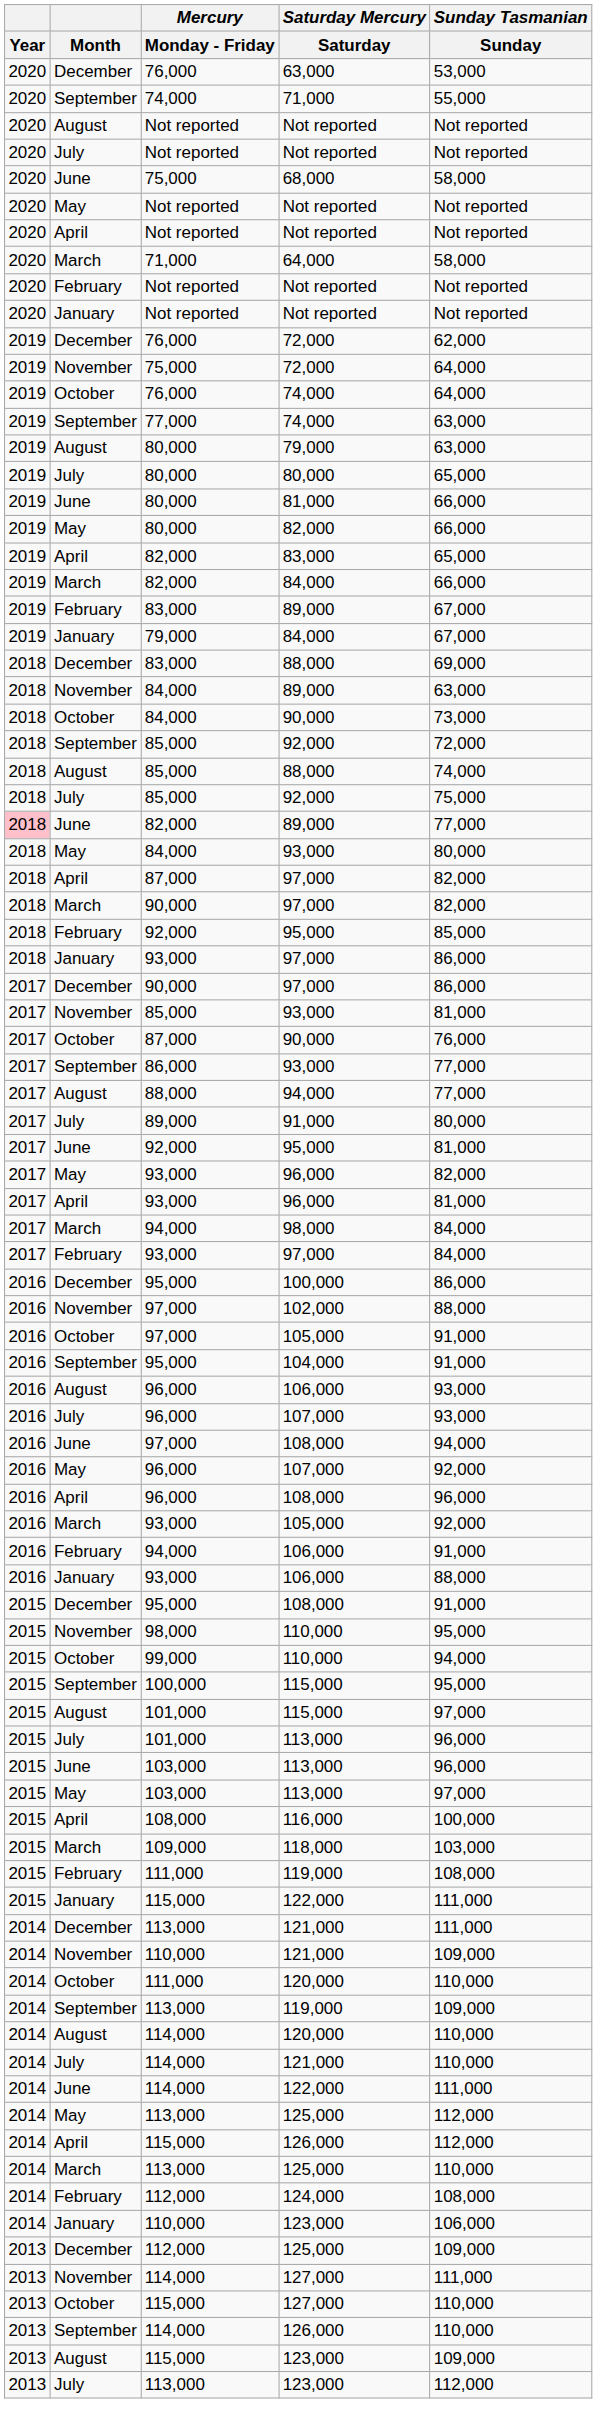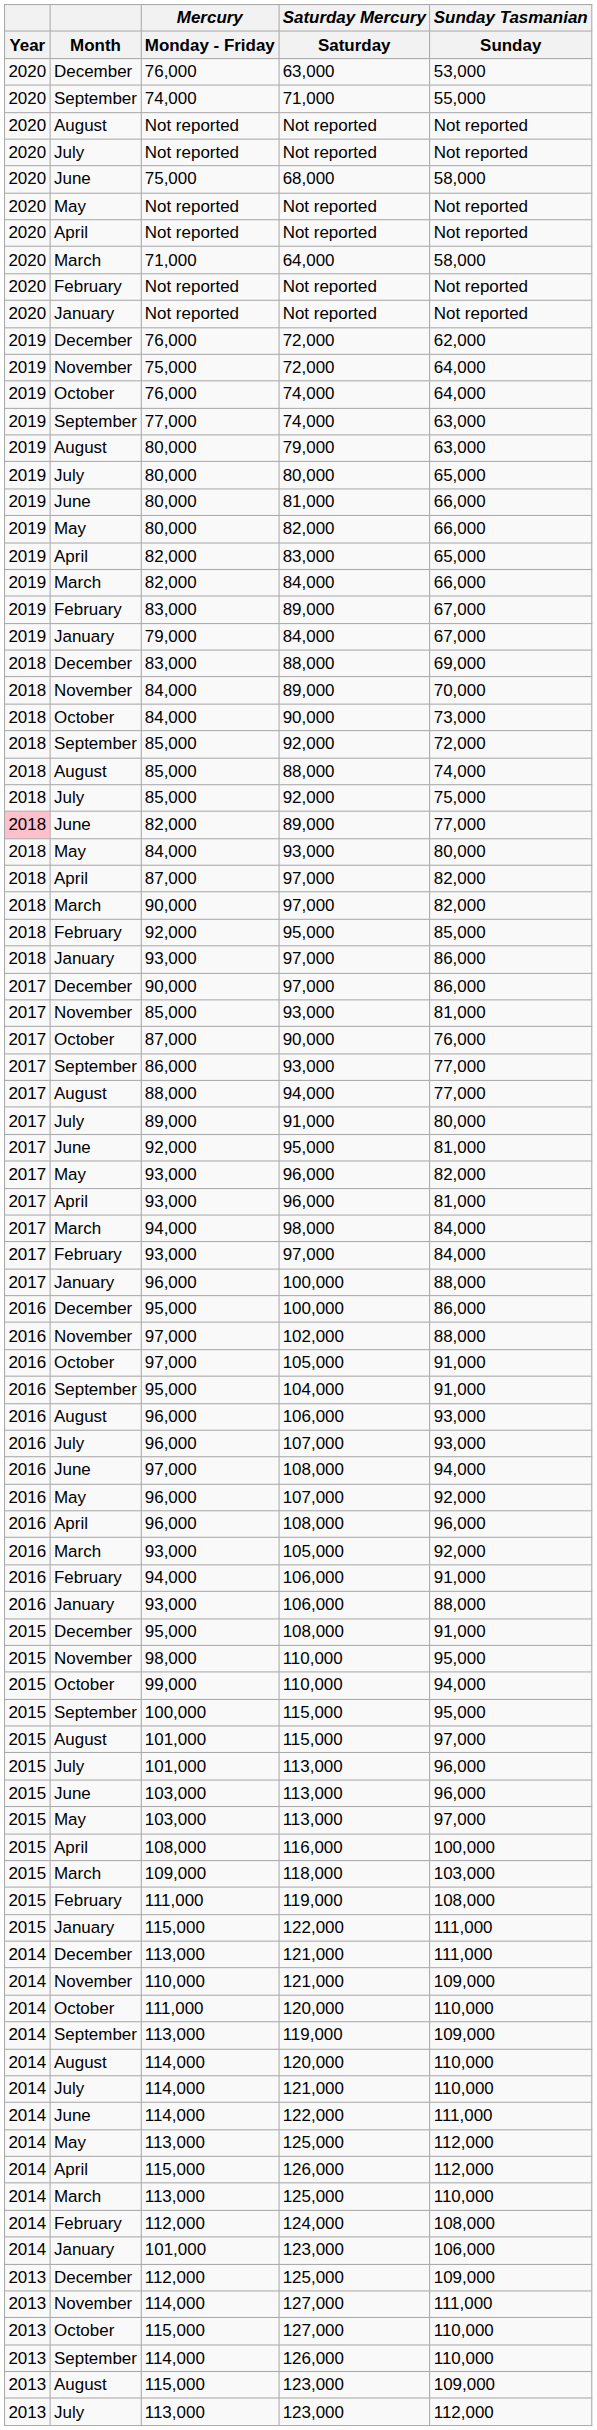 <table class="wikitable sortable mw-collapsible">
 <tr>
 <th></th>
 <th></th>
 <th><em>Mercury</em></th>
 <th><em>Saturday Mercury</em></th>
 <th><em>Sunday Tasmanian</em></th>
 </tr>
 <tr>
 <th>Year</th>
 <th>Month</th>
 <th>Monday - Friday</th>
 <th>Saturday</th>
 <th>Sunday</th>
 </tr>
 <tr>
 <td>2020</td>
 <td>December</td>
 <td>76,000</td>
 <td>63,000</td>
 <td>53,000</td>
 </tr>
 <tr>
 <td>2020</td>
 <td>September</td>
 <td>74,000</td>
 <td>71,000</td>
 <td>55,000</td>
 </tr>
 <tr>
 <td>2020</td>
 <td>August</td>
 <td>Not reported</td>
 <td>Not reported</td>
 <td>Not reported</td>
 </tr>
 <tr>
 <td>2020</td>
 <td>July</td>
 <td>Not reported</td>
 <td>Not reported</td>
 <td>Not reported</td>
 </tr>
 <tr>
 <td>2020</td>
 <td>June</td>
 <td>75,000</td>
 <td>68,000</td>
 <td>58,000</td>
 </tr>
 <tr>
 <td>2020</td>
 <td>May</td>
 <td>Not reported</td>
 <td>Not reported</td>
 <td>Not reported</td>
 </tr>
 <tr>
 <td>2020</td>
 <td>April</td>
 <td>Not reported</td>
 <td>Not reported</td>
 <td>Not reported</td>
 </tr>
 <tr>
 <td>2020</td>
 <td>March</td>
 <td>71,000</td>
 <td>64,000</td>
 <td>58,000</td>
 </tr>
 <tr>
 <td>2020</td>
 <td>February</td>
 <td>Not reported</td>
 <td>Not reported</td>
 <td>Not reported</td>
 </tr>
 <tr>
 <td>2020</td>
 <td>January</td>
 <td>Not reported</td>
 <td>Not reported</td>
 <td>Not reported</td>
 </tr>
 <tr>
 <td>2019</td>
 <td>December</td>
 <td>76,000</td>
 <td>72,000</td>
 <td>62,000</td>
 </tr>
 <tr>
 <td>2019</td>
 <td>November</td>
 <td>75,000</td>
 <td>72,000</td>
 <td>64,000</td>
 </tr>
 <tr>
 <td>2019</td>
 <td>October</td>
 <td>76,000</td>
 <td>74,000</td>
 <td>64,000</td>
 </tr>
 <tr>
 <td>2019</td>
 <td>September</td>
 <td>77,000</td>
 <td>74,000</td>
 <td>63,000</td>
 </tr>
 <tr>
 <td>2019</td>
 <td>August</td>
 <td>80,000</td>
 <td>79,000</td>
 <td>63,000</td>
 </tr>
 <tr>
 <td>2019</td>
 <td>July</td>
 <td>80,000</td>
 <td>80,000</td>
 <td>65,000</td>
 </tr>
 <tr>
 <td>2019</td>
 <td>June</td>
 <td>80,000</td>
 <td>81,000</td>
 <td>66,000</td>
 </tr>
 <tr>
 <td>2019</td>
 <td>May</td>
 <td>80,000</td>
 <td>82,000</td>
 <td>66,000</td>
 </tr>
 <tr>
 <td>2019</td>
 <td>April</td>
 <td>82,000</td>
 <td>83,000</td>
 <td>65,000</td>
 </tr>
 <tr>
 <td>2019</td>
 <td>March</td>
 <td>82,000</td>
 <td>84,000</td>
 <td>66,000</td>
 </tr>
 <tr>
 <td>2019</td>
 <td>February</td>
 <td>83,000</td>
 <td>89,000</td>
 <td>67,000</td>
 </tr>
 <tr>
 <td>2019</td>
 <td>January</td>
 <td>79,000</td>
 <td>84,000</td>
 <td>67,000</td>
 </tr>
 <tr>
 <td>2018</td>
 <td>December</td>
 <td>83,000</td>
 <td>88,000</td>
 <td>69,000</td>
 </tr>
 <tr>
 <td>2018</td>
 <td>November</td>
 <td>84,000</td>
 <td>89,000</td>
-<td>63,000</td>
+<td>70,000</td>
 </tr>
 <tr>
 <td>2018</td>
 <td>October</td>
 <td>84,000</td>
 <td>90,000</td>
 <td>73,000</td>
 </tr>
 <tr>
 <td>2018</td>
 <td>September</td>
 <td>85,000</td>
 <td>92,000</td>
 <td>72,000</td>
 </tr>
 <tr>
 <td>2018</td>
 <td>August</td>
 <td>85,000</td>
 <td>88,000</td>
 <td>74,000</td>
 </tr>
 <tr>
 <td>2018</td>
 <td>July</td>
 <td>85,000</td>
 <td>92,000</td>
 <td>75,000</td>
 </tr>
 <tr>
 <td style="background: pink;">2018</td>
 <td>June</td>
 <td>82,000</td>
 <td>89,000</td>
 <td>77,000</td>
 </tr>
 <tr>
 <td>2018</td>
 <td>May</td>
 <td>84,000</td>
 <td>93,000</td>
 <td>80,000</td>
 </tr>
 <tr>
 <td>2018</td>
 <td>April</td>
 <td>87,000</td>
 <td>97,000</td>
 <td>82,000</td>
 </tr>
 <tr>
 <td>2018</td>
 <td>March</td>
 <td>90,000</td>
 <td>97,000</td>
 <td>82,000</td>
 </tr>
 <tr>
 <td>2018</td>
 <td>February</td>
 <td>92,000</td>
 <td>95,000</td>
 <td>85,000</td>
 </tr>
 <tr>
 <td>2018</td>
 <td>January</td>
 <td>93,000</td>
 <td>97,000</td>
 <td>86,000</td>
 </tr>
 <tr>
 <td>2017</td>
 <td>December</td>
 <td>90,000</td>
 <td>97,000</td>
 <td>86,000</td>
 </tr>
 <tr>
 <td>2017</td>
 <td>November</td>
 <td>85,000</td>
 <td>93,000</td>
 <td>81,000</td>
 </tr>
 <tr>
 <td>2017</td>
 <td>October</td>
 <td>87,000</td>
 <td>90,000</td>
 <td>76,000</td>
 </tr>
 <tr>
 <td>2017</td>
 <td>September</td>
 <td>86,000</td>
 <td>93,000</td>
 <td>77,000</td>
 </tr>
 <tr>
 <td>2017</td>
 <td>August</td>
 <td>88,000</td>
 <td>94,000</td>
 <td>77,000</td>
 </tr>
 <tr>
 <td>2017</td>
 <td>July</td>
 <td>89,000</td>
 <td>91,000</td>
 <td>80,000</td>
 </tr>
 <tr>
 <td>2017</td>
 <td>June</td>
 <td>92,000</td>
 <td>95,000</td>
 <td>81,000</td>
 </tr>
 <tr>
 <td>2017</td>
 <td>May</td>
 <td>93,000</td>
 <td>96,000</td>
 <td>82,000</td>
 </tr>
 <tr>
 <td>2017</td>
 <td>April</td>
 <td>93,000</td>
 <td>96,000</td>
 <td>81,000</td>
 </tr>
 <tr>
 <td>2017</td>
 <td>March</td>
 <td>94,000</td>
 <td>98,000</td>
 <td>84,000</td>
 </tr>
 <tr>
 <td>2017</td>
 <td>February</td>
 <td>93,000</td>
 <td>97,000</td>
 <td>84,000</td>
+</tr>
+<tr>
+<td>2017</td>
+<td>January</td>
+<td>96,000</td>
+<td>100,000</td>
+<td>88,000</td>
 </tr>
 <tr>
 <td>2016</td>
 <td>December</td>
 <td>95,000</td>
 <td>100,000</td>
 <td>86,000</td>
 </tr>
 <tr>
 <td>2016</td>
 <td>November</td>
 <td>97,000</td>
 <td>102,000</td>
 <td>88,000</td>
 </tr>
 <tr>
 <td>2016</td>
 <td>October</td>
 <td>97,000</td>
 <td>105,000</td>
 <td>91,000</td>
 </tr>
 <tr>
 <td>2016</td>
 <td>September</td>
 <td>95,000</td>
 <td>104,000</td>
 <td>91,000</td>
 </tr>
 <tr>
 <td>2016</td>
 <td>August</td>
 <td>96,000</td>
 <td>106,000</td>
 <td>93,000</td>
 </tr>
 <tr>
 <td>2016</td>
 <td>July</td>
 <td>96,000</td>
 <td>107,000</td>
 <td>93,000</td>
 </tr>
 <tr>
 <td>2016</td>
 <td>June</td>
 <td>97,000</td>
 <td>108,000</td>
 <td>94,000</td>
 </tr>
 <tr>
 <td>2016</td>
 <td>May</td>
 <td>96,000</td>
 <td>107,000</td>
 <td>92,000</td>
 </tr>
 <tr>
 <td>2016</td>
 <td>April</td>
 <td>96,000</td>
 <td>108,000</td>
 <td>96,000</td>
 </tr>
 <tr>
 <td>2016</td>
 <td>March</td>
 <td>93,000</td>
 <td>105,000</td>
 <td>92,000</td>
 </tr>
 <tr>
 <td>2016</td>
 <td>February</td>
 <td>94,000</td>
 <td>106,000</td>
 <td>91,000</td>
 </tr>
 <tr>
 <td>2016</td>
 <td>January</td>
 <td>93,000</td>
 <td>106,000</td>
 <td>88,000</td>
 </tr>
 <tr>
 <td>2015</td>
 <td>December</td>
 <td>95,000</td>
 <td>108,000</td>
 <td>91,000</td>
 </tr>
 <tr>
 <td>2015</td>
 <td>November</td>
 <td>98,000</td>
 <td>110,000</td>
 <td>95,000</td>
 </tr>
 <tr>
 <td>2015</td>
 <td>October</td>
 <td>99,000</td>
 <td>110,000</td>
 <td>94,000</td>
 </tr>
 <tr>
 <td>2015</td>
 <td>September</td>
 <td>100,000</td>
 <td>115,000</td>
 <td>95,000</td>
 </tr>
 <tr>
 <td>2015</td>
 <td>August</td>
 <td>101,000</td>
 <td>115,000</td>
 <td>97,000</td>
 </tr>
 <tr>
 <td>2015</td>
 <td>July</td>
 <td>101,000</td>
 <td>113,000</td>
 <td>96,000</td>
 </tr>
 <tr>
 <td>2015</td>
 <td>June</td>
 <td>103,000</td>
 <td>113,000</td>
 <td>96,000</td>
 </tr>
 <tr>
 <td>2015</td>
 <td>May</td>
 <td>103,000</td>
 <td>113,000</td>
 <td>97,000</td>
 </tr>
 <tr>
 <td>2015</td>
 <td>April</td>
 <td>108,000</td>
 <td>116,000</td>
 <td>100,000</td>
 </tr>
 <tr>
 <td>2015</td>
 <td>March</td>
 <td>109,000</td>
 <td>118,000</td>
 <td>103,000</td>
 </tr>
 <tr>
 <td>2015</td>
 <td>February</td>
 <td>111,000</td>
 <td>119,000</td>
 <td>108,000</td>
 </tr>
 <tr>
 <td>2015</td>
 <td>January</td>
 <td>115,000</td>
 <td>122,000</td>
 <td>111,000</td>
 </tr>
 <tr>
 <td>2014</td>
 <td>December</td>
 <td>113,000</td>
 <td>121,000</td>
 <td>111,000</td>
 </tr>
 <tr>
 <td>2014</td>
 <td>November</td>
 <td>110,000</td>
 <td>121,000</td>
 <td>109,000</td>
 </tr>
 <tr>
 <td>2014</td>
 <td>October</td>
 <td>111,000</td>
 <td>120,000</td>
 <td>110,000</td>
 </tr>
 <tr>
 <td>2014</td>
 <td>September</td>
 <td>113,000</td>
 <td>119,000</td>
 <td>109,000</td>
 </tr>
 <tr>
 <td>2014</td>
 <td>August</td>
 <td>114,000</td>
 <td>120,000</td>
 <td>110,000</td>
 </tr>
 <tr>
 <td>2014</td>
 <td>July</td>
 <td>114,000</td>
 <td>121,000</td>
 <td>110,000</td>
 </tr>
 <tr>
 <td>2014</td>
 <td>June</td>
 <td>114,000</td>
 <td>122,000</td>
 <td>111,000</td>
 </tr>
 <tr>
 <td>2014</td>
 <td>May</td>
 <td>113,000</td>
 <td>125,000</td>
 <td>112,000</td>
 </tr>
 <tr>
 <td>2014</td>
 <td>April</td>
 <td>115,000</td>
 <td>126,000</td>
 <td>112,000</td>
 </tr>
 <tr>
 <td>2014</td>
 <td>March</td>
 <td>113,000</td>
 <td>125,000</td>
 <td>110,000</td>
 </tr>
 <tr>
 <td>2014</td>
 <td>February</td>
 <td>112,000</td>
 <td>124,000</td>
 <td>108,000</td>
 </tr>
 <tr>
 <td>2014</td>
 <td>January</td>
-<td>110,000</td>
+<td>101,000</td>
 <td>123,000</td>
 <td>106,000</td>
 </tr>
 <tr>
 <td>2013</td>
 <td>December</td>
 <td>112,000</td>
 <td>125,000</td>
 <td>109,000</td>
 </tr>
 <tr>
 <td>2013</td>
 <td>November</td>
 <td>114,000</td>
 <td>127,000</td>
 <td>111,000</td>
 </tr>
 <tr>
 <td>2013</td>
 <td>October</td>
 <td>115,000</td>
 <td>127,000</td>
 <td>110,000</td>
 </tr>
 <tr>
 <td>2013</td>
 <td>September</td>
 <td>114,000</td>
 <td>126,000</td>
 <td>110,000</td>
 </tr>
 <tr>
 <td>2013</td>
 <td>August</td>
 <td>115,000</td>
 <td>123,000</td>
 <td>109,000</td>
 </tr>
 <tr>
 <td>2013</td>
 <td>July</td>
 <td>113,000</td>
 <td>123,000</td>
 <td>112,000</td>
 </tr>
 </table>
